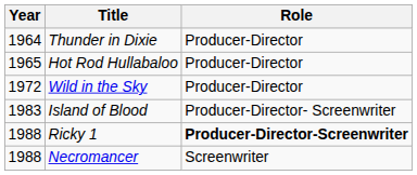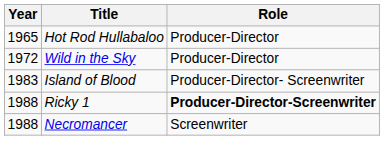 <table class="wikitable">
 <tr>
 <th>Year</th>
 <th>Title</th>
 <th>Role</th>
-</tr>
-<tr>
-<td>1964</td>
-<td><em>Thunder in Dixie</em></td>
-<td>Producer-Director</td>
 </tr>
 <tr>
 <td>1965</td>
 <td><em>Hot Rod Hullabaloo</em></td>
 <td>Producer-Director</td>
 </tr>
 <tr>
 <td>1972</td>
 <td><em><a href='#'>Wild in the Sky</a></em></td>
 <td>Producer-Director</td>
 </tr>
 <tr>
 <td>1983</td>
 <td><em>Island of Blood</em></td>
 <td>Producer-Director- Screenwriter</td>
 </tr>
 <tr>
 <td>1988</td>
 <td><em>Ricky 1</em></td>
 <td><strong>Producer-Director-Screenwriter</strong></td>
 </tr>
 <tr>
 <td>1988</td>
 <td><em><a href='#'>Necromancer</a></em></td>
 <td>Screenwriter</td>
 </tr>
 </table>
